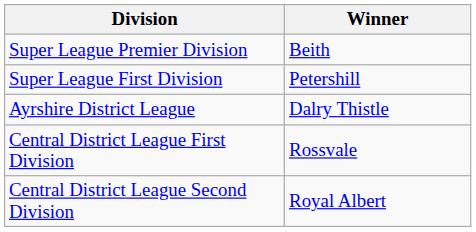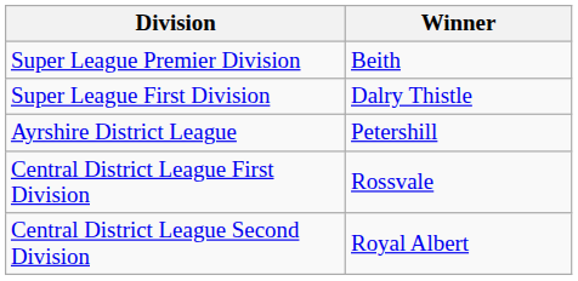 <table class="wikitable">
 <tr>
 <th width=230>Division</th>
 <th width=150>Winner</th>
 </tr>
 <tr>
 <td><a href='#'>Super League Premier Division</a></td>
 <td><a href='#'>Beith</a></td>
 </tr>
 <tr>
 <td><a href='#'>Super League First Division</a></td>
-<td><a href='#'>Petershill</a></td>
+<td><a href='#'>Dalry Thistle</a></td>
 </tr>
 <tr>
 <td><a href='#'>Ayrshire District League</a></td>
-<td><a href='#'>Dalry Thistle</a></td>
+<td><a href='#'>Petershill</a></td>
 </tr>
 <tr>
 <td><a href='#'>Central District League First Division</a></td>
 <td><a href='#'>Rossvale</a></td>
 </tr>
 <tr>
 <td><a href='#'>Central District League Second Division</a></td>
 <td><a href='#'>Royal Albert</a></td>
 </tr>
 </table>
